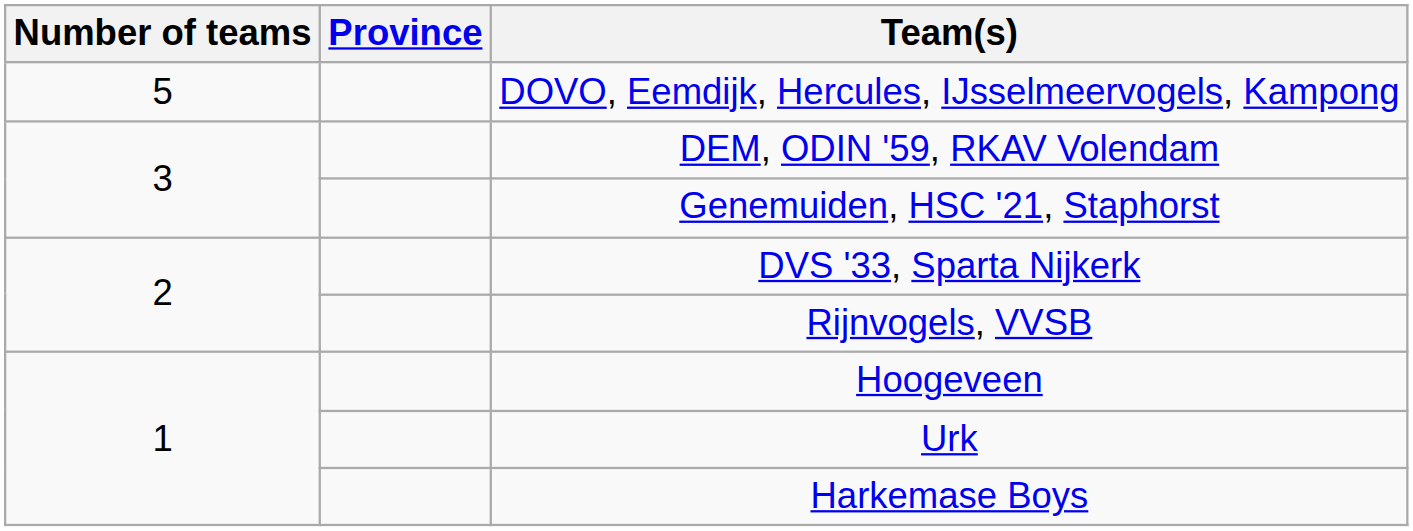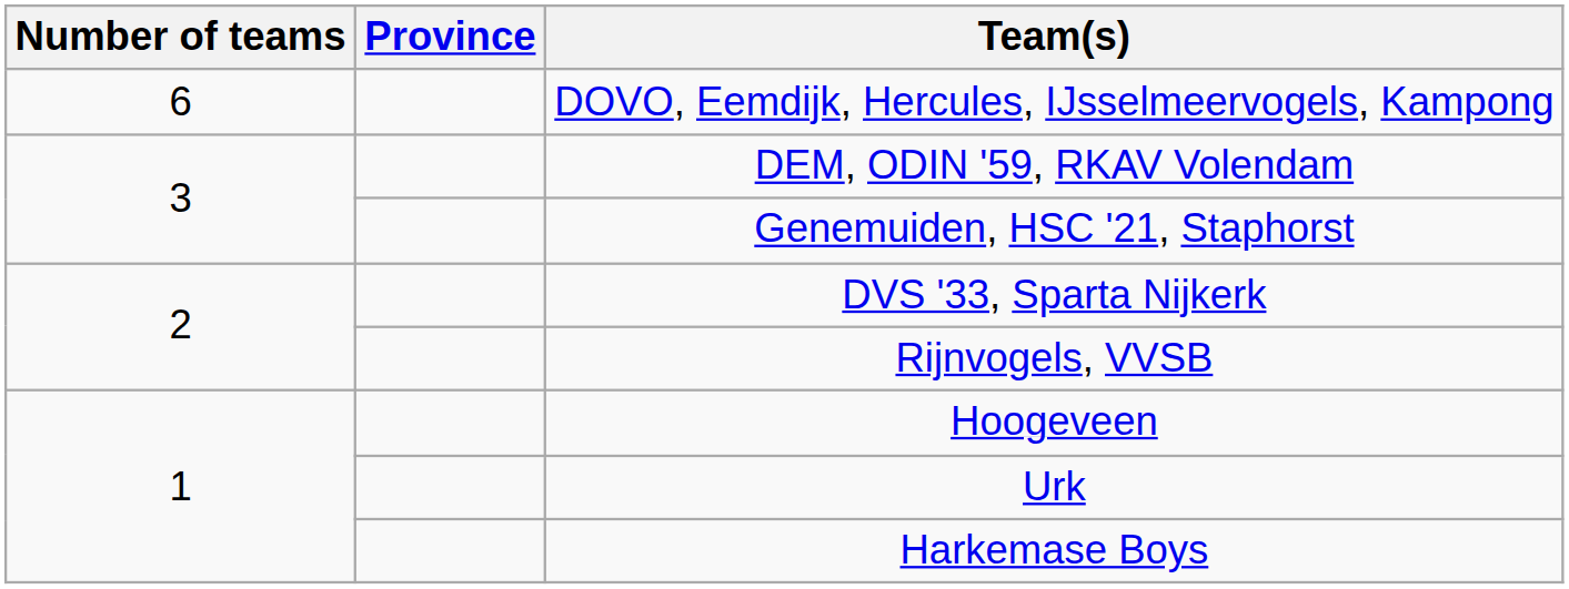 <table class="wikitable" style="text-align:center">
 <tr>
 <th>Number of teams</th>
 <th><a href='#'>Province</a></th>
 <th>Team(s)</th>
 </tr>
 <tr>
-<td>5</td>
+<td>6</td>
 <td align="left"></td>
 <td><a href='#'>DOVO</a>, <a href='#'>Eemdijk</a>, <a href='#'>Hercules</a>, <a href='#'>IJsselmeervogels</a>, <a href='#'>Kampong</a></td>
 </tr>
 <tr>
 <td rowspan="2">3</td>
 <td align="left"></td>
 <td><a href='#'>DEM</a>, <a href='#'>ODIN '59</a>, <a href='#'>RKAV Volendam</a></td>
 </tr>
 <tr>
 <td align="left"></td>
 <td><a href='#'>Genemuiden</a>, <a href='#'>HSC '21</a>, <a href='#'>Staphorst</a></td>
 </tr>
 <tr>
 <td rowspan="2">2</td>
 <td align="left"></td>
 <td><a href='#'>DVS '33</a>, <a href='#'>Sparta Nijkerk</a></td>
 </tr>
 <tr>
 <td align="left"></td>
 <td><a href='#'>Rijnvogels</a>, <a href='#'>VVSB</a></td>
 </tr>
 <tr>
 <td rowspan="3">1</td>
 <td align="left"></td>
 <td><a href='#'>Hoogeveen</a></td>
 </tr>
 <tr>
 <td align="left"></td>
 <td><a href='#'>Urk</a></td>
 </tr>
 <tr>
 <td align="left"></td>
 <td><a href='#'>Harkemase Boys</a></td>
 </tr>
 </table>
